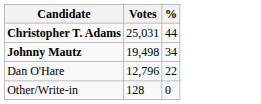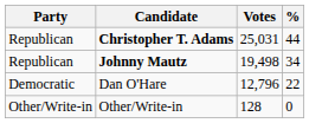 <table class="wikitable">
 <tr>
+<th>Party</th>
 <th>Candidate</th>
 <th>Votes</th>
 <th>%</th>
 </tr>
 <tr>
+<td>Republican</td>
 <td><strong>Christopher T. Adams</strong></td>
 <td>25,031</td>
 <td>44</td>
 </tr>
 <tr>
+<td>Republican</td>
 <td><strong>Johnny Mautz</strong></td>
 <td>19,498</td>
 <td>34</td>
 </tr>
 <tr>
+<td>Democratic</td>
 <td>Dan O'Hare</td>
 <td>12,796</td>
 <td>22</td>
 </tr>
 <tr>
 <td>Other/Write-in</td>
+<td>Other/Write-in</td>
 <td>128</td>
 <td>0</td>
 </tr>
 </table>
